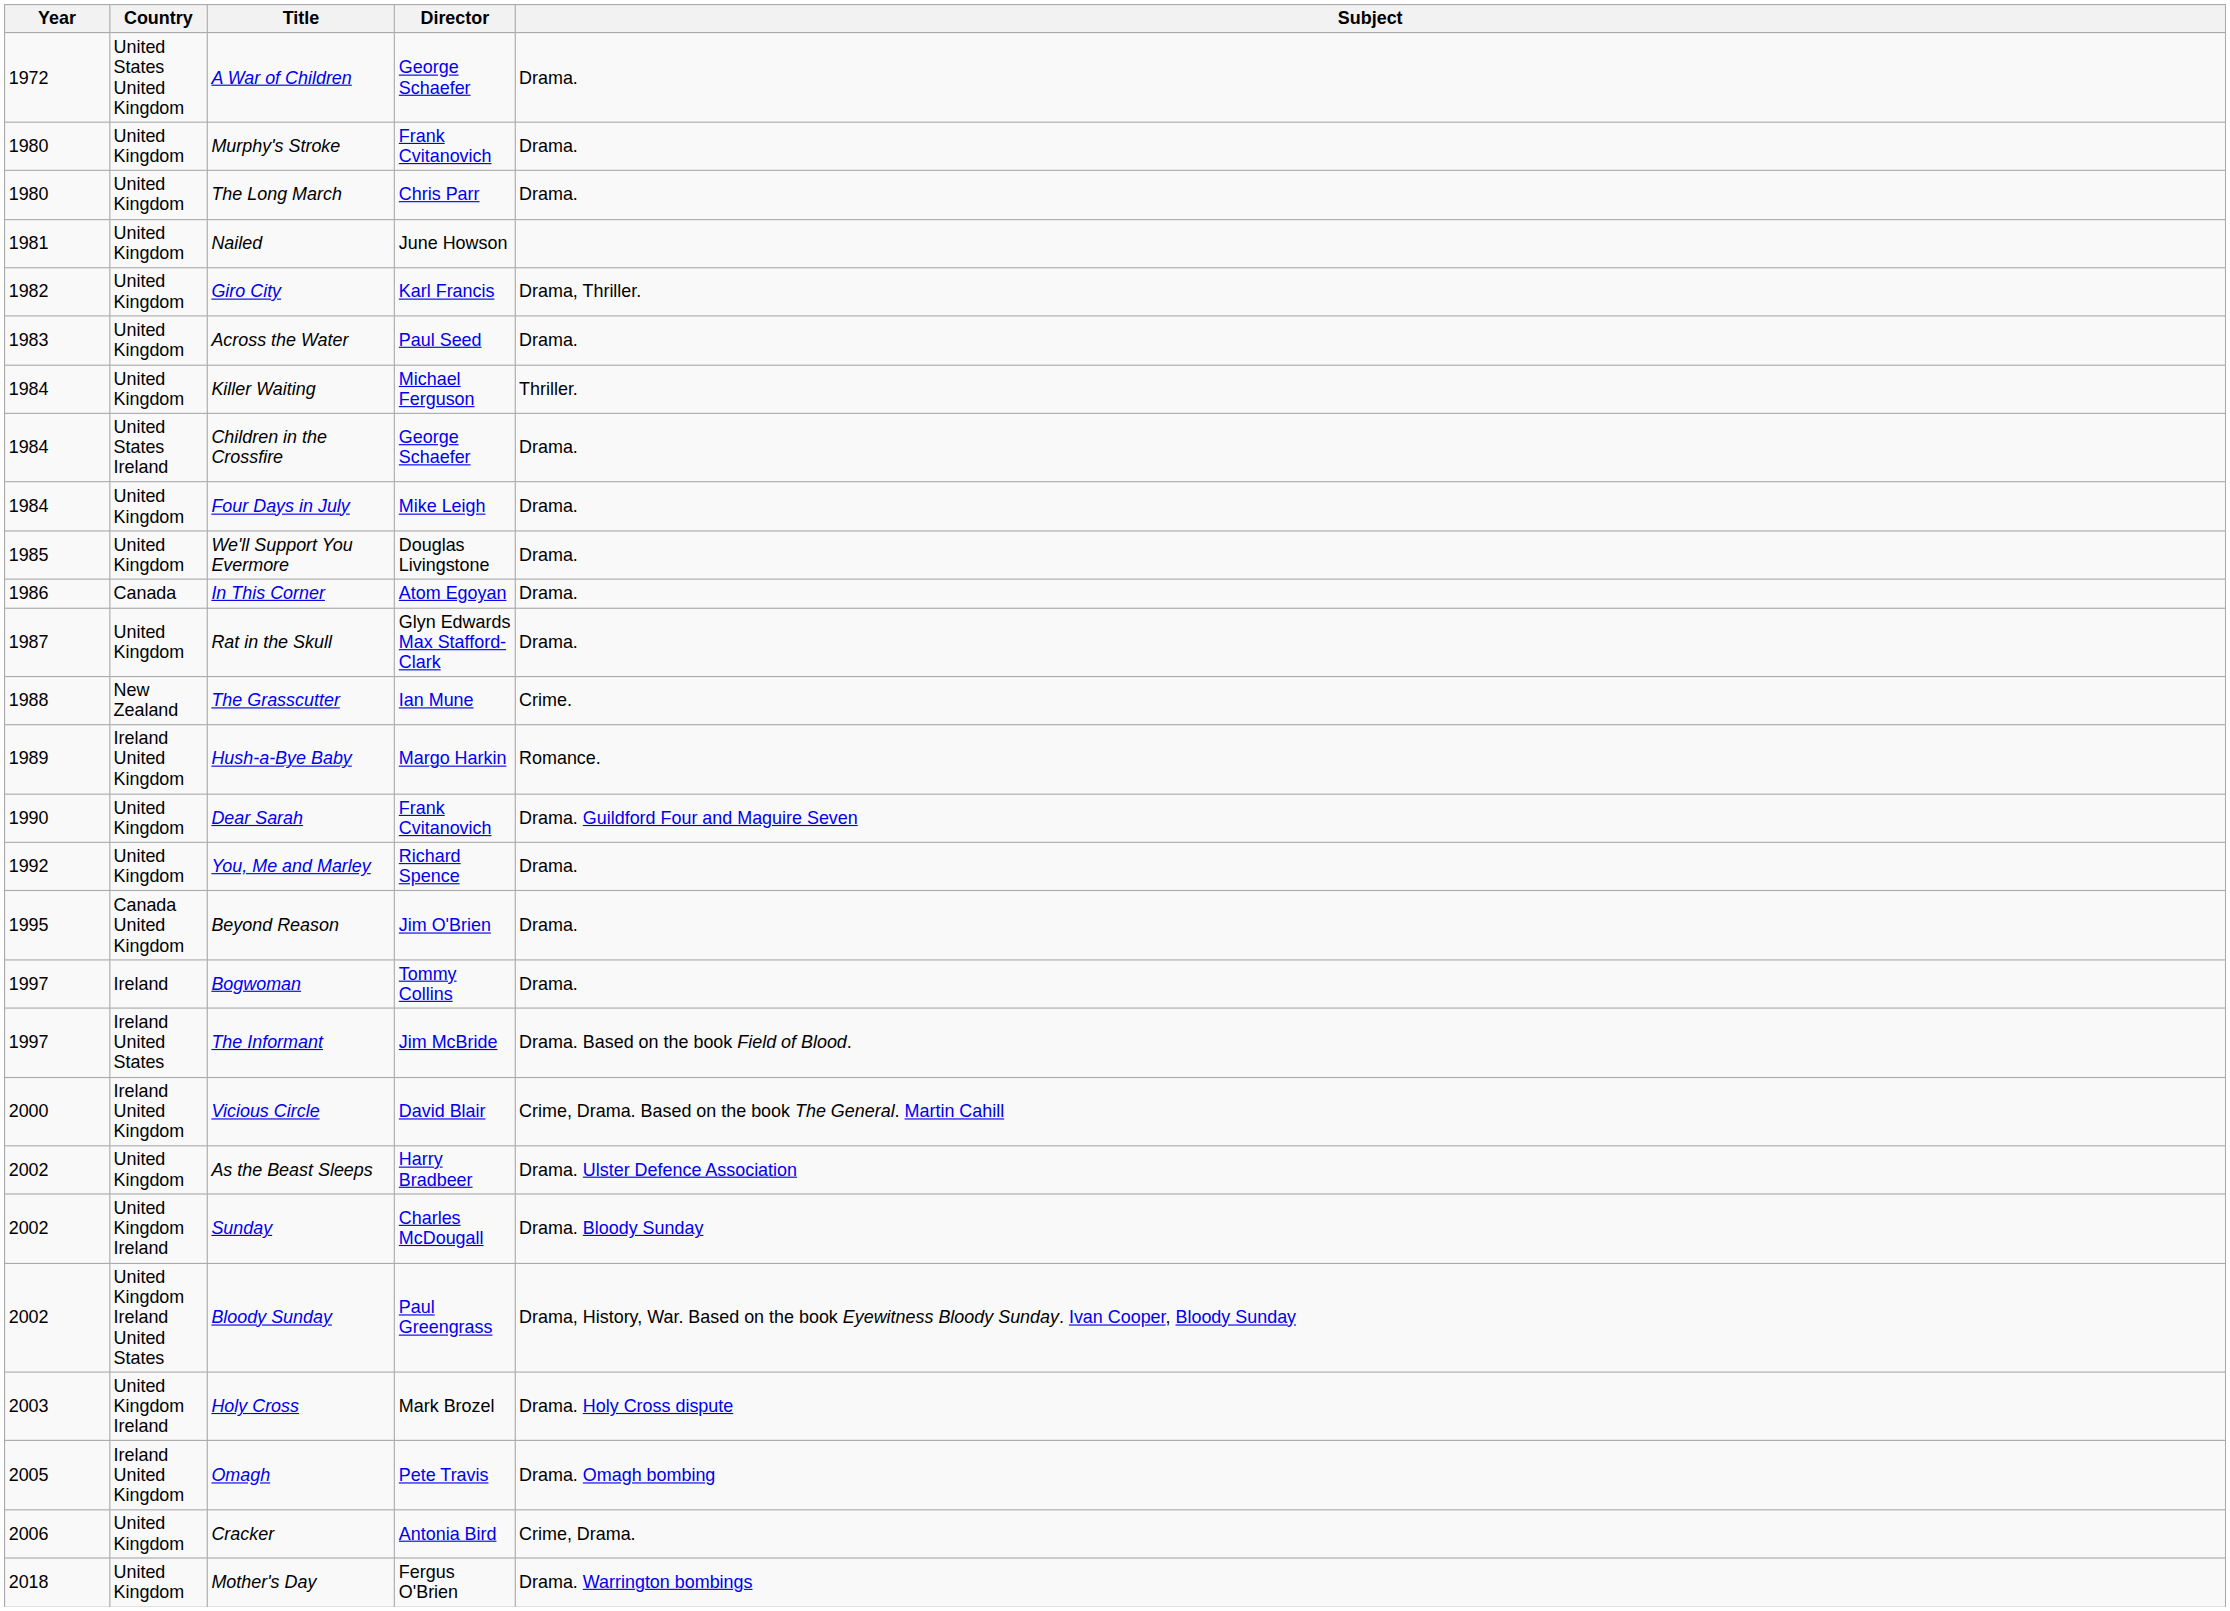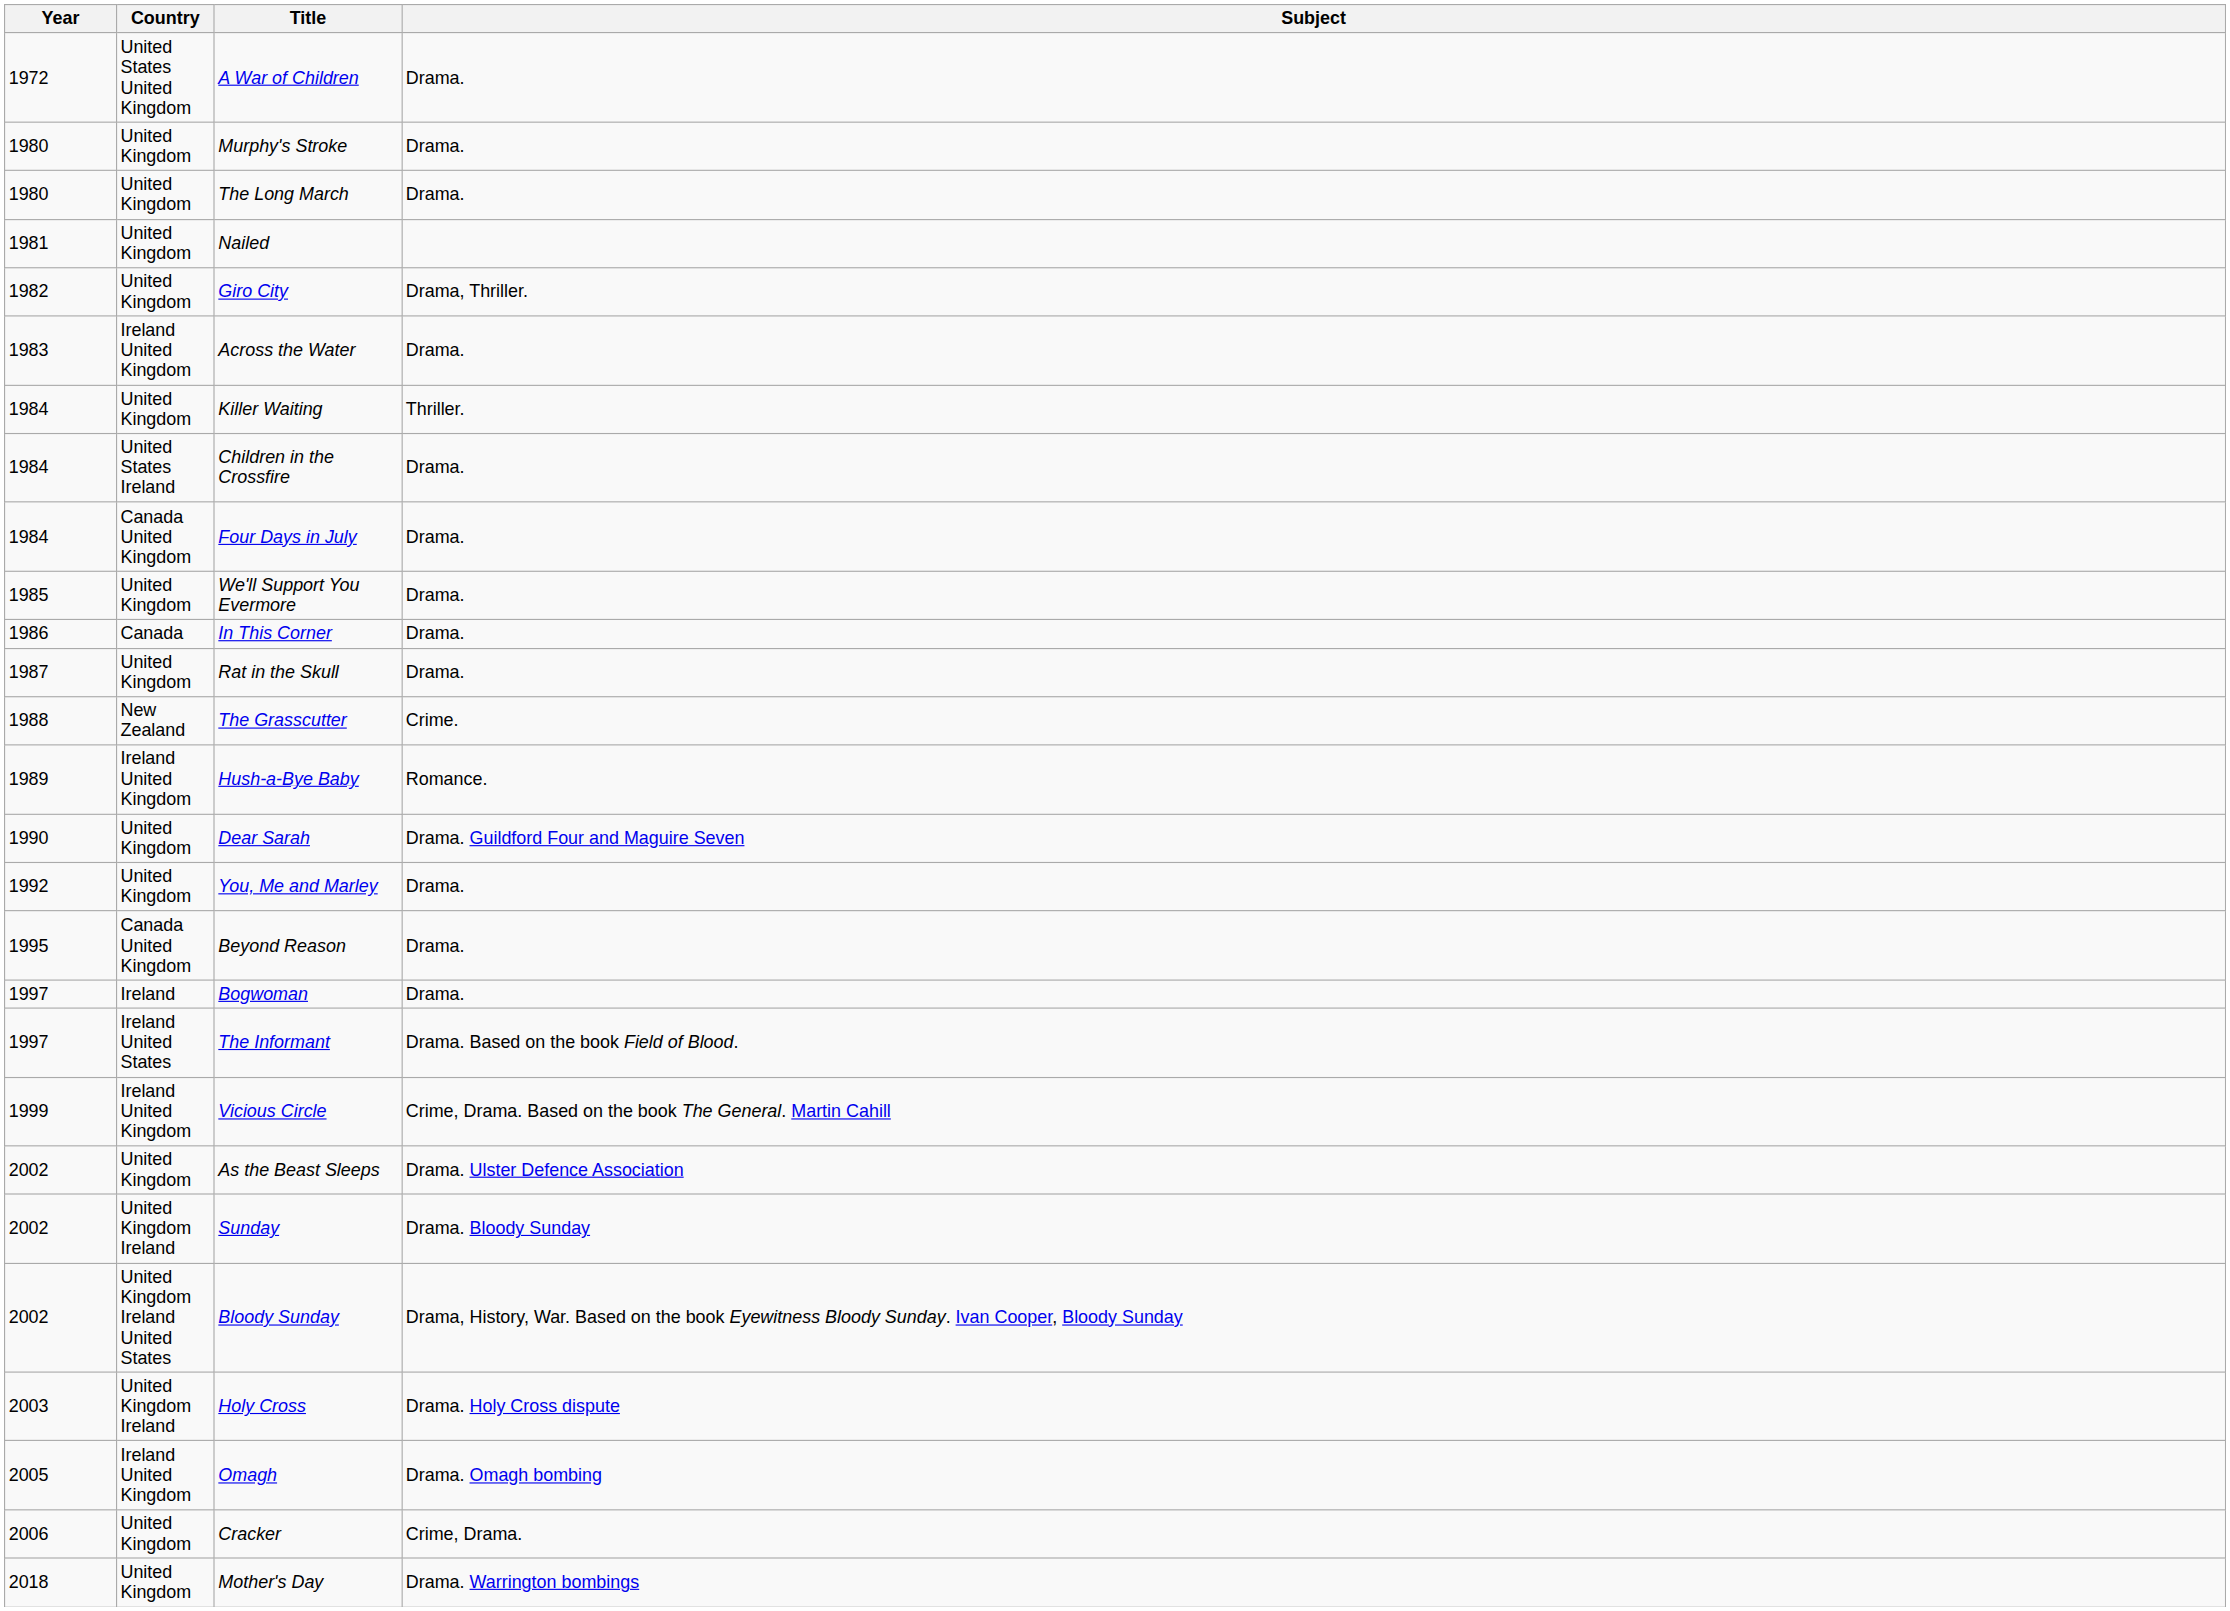 <table class="wikitable sortable" style="width:100%;">
 <tr>
 <th>Year</th>
 <th width= 80>Country</th>
 <th class="unsortable" style="width:160px;">Title</th>
-<th width=100>Director</th>
 <th class="unsortable">Subject</th>
 </tr>
 <tr>
 <td>1972</td>
 <td>United States<br>United Kingdom</td>
 <td><em><a href='#'>A War of Children</a></em></td>
-<td><a href='#'>George Schaefer</a></td>
 <td>Drama.</td>
 </tr>
 <tr>
 <td>1980</td>
 <td>United Kingdom</td>
 <td><em>Murphy's Stroke</em></td>
-<td><a href='#'>Frank Cvitanovich</a></td>
 <td>Drama.</td>
 </tr>
 <tr>
 <td>1980</td>
 <td>United Kingdom</td>
 <td><em>The Long March</em></td>
-<td><a href='#'>Chris Parr</a></td>
 <td>Drama.</td>
 </tr>
 <tr>
 <td>1981</td>
 <td>United Kingdom</td>
 <td><em>Nailed</em></td>
-<td>June Howson</td>
 <td></td>
 </tr>
 <tr>
 <td>1982</td>
 <td>United Kingdom</td>
 <td><em><a href='#'>Giro City</a></em></td>
-<td><a href='#'>Karl Francis</a></td>
 <td>Drama, Thriller.</td>
 </tr>
 <tr>
 <td>1983</td>
-<td>United Kingdom</td>
+<td>Ireland<br>United Kingdom</td>
 <td><em>Across the Water</em></td>
-<td><a href='#'>Paul Seed</a></td>
 <td>Drama.</td>
 </tr>
 <tr>
 <td>1984</td>
 <td>United Kingdom</td>
 <td><em>Killer Waiting</em></td>
-<td><a href='#'>Michael Ferguson</a></td>
 <td>Thriller.</td>
 </tr>
 <tr>
 <td>1984</td>
 <td>United States<br>Ireland</td>
 <td><em>Children in the Crossfire</em></td>
-<td><a href='#'>George Schaefer</a></td>
 <td>Drama.</td>
 </tr>
 <tr>
 <td>1984</td>
-<td>United Kingdom</td>
+<td>Canada<br>United Kingdom</td>
 <td><em><a href='#'>Four Days in July</a></em></td>
-<td><a href='#'>Mike Leigh</a></td>
 <td>Drama.</td>
 </tr>
 <tr>
 <td>1985</td>
 <td>United Kingdom</td>
 <td><em>We'll Support You Evermore</em></td>
-<td>Douglas Livingstone</td>
 <td>Drama.</td>
 </tr>
 <tr>
 <td>1986</td>
 <td>Canada</td>
 <td><em><a href='#'>In This Corner</a></em></td>
-<td><a href='#'>Atom Egoyan</a></td>
 <td>Drama.</td>
 </tr>
 <tr>
 <td>1987</td>
 <td>United Kingdom</td>
 <td><em>Rat in the Skull</em></td>
-<td>Glyn Edwards<br><a href='#'>Max Stafford-Clark</a></td>
 <td>Drama.</td>
 </tr>
 <tr>
 <td>1988</td>
 <td>New Zealand</td>
 <td><em><a href='#'>The Grasscutter</a></em></td>
-<td><a href='#'>Ian Mune</a></td>
 <td>Crime.</td>
 </tr>
 <tr>
 <td>1989</td>
 <td>Ireland<br>United Kingdom</td>
 <td><em><a href='#'>Hush-a-Bye Baby</a></em></td>
-<td><a href='#'>Margo Harkin</a></td>
 <td>Romance.</td>
 </tr>
 <tr>
 <td>1990</td>
 <td>United Kingdom</td>
 <td><em><a href='#'>Dear Sarah</a></em></td>
-<td><a href='#'>Frank Cvitanovich</a></td>
 <td>Drama. <a href='#'>Guildford Four and Maguire Seven</a></td>
 </tr>
 <tr>
 <td>1992</td>
 <td>United Kingdom</td>
 <td><em><a href='#'>You, Me and Marley</a></em></td>
-<td><a href='#'>Richard Spence</a></td>
 <td>Drama.</td>
 </tr>
 <tr>
 <td>1995</td>
 <td>Canada<br>United Kingdom</td>
 <td><em>Beyond Reason</em></td>
-<td><a href='#'>Jim O'Brien</a></td>
 <td>Drama.</td>
 </tr>
 <tr>
 <td>1997</td>
 <td>Ireland</td>
 <td><em><a href='#'>Bogwoman</a></em></td>
-<td><a href='#'>Tommy Collins</a></td>
 <td>Drama.</td>
 </tr>
 <tr>
 <td>1997</td>
 <td>Ireland<br>United States</td>
 <td><em><a href='#'>The Informant</a></em></td>
-<td><a href='#'>Jim McBride</a></td>
 <td>Drama. Based on the book <em>Field of Blood</em>.</td>
 </tr>
 <tr>
-<td>2000</td>
+<td>1999</td>
 <td>Ireland<br>United Kingdom</td>
 <td><em><a href='#'>Vicious Circle</a></em></td>
-<td><a href='#'>David Blair</a></td>
 <td>Crime, Drama. Based on the book <em>The General</em>. <a href='#'>Martin Cahill</a></td>
 </tr>
 <tr>
 <td>2002</td>
 <td>United Kingdom</td>
 <td><em>As the Beast Sleeps</em></td>
-<td><a href='#'>Harry Bradbeer</a></td>
 <td>Drama. <a href='#'>Ulster Defence Association</a></td>
 </tr>
 <tr>
 <td>2002</td>
 <td>United Kingdom<br>Ireland</td>
 <td><em><a href='#'>Sunday</a></em></td>
-<td><a href='#'>Charles McDougall</a></td>
 <td>Drama. <a href='#'>Bloody Sunday</a></td>
 </tr>
 <tr>
 <td>2002</td>
 <td>United Kingdom<br>Ireland<br>United States</td>
 <td><em><a href='#'>Bloody Sunday</a></em></td>
-<td><a href='#'>Paul Greengrass</a></td>
 <td>Drama, History, War. Based on the book <em>Eyewitness Bloody Sunday</em>. <a href='#'>Ivan Cooper</a>, <a href='#'>Bloody Sunday</a></td>
 </tr>
 <tr>
 <td>2003</td>
 <td>United Kingdom<br>Ireland</td>
 <td><em><a href='#'>Holy Cross</a></em></td>
-<td>Mark Brozel</td>
 <td>Drama. <a href='#'>Holy Cross dispute</a></td>
 </tr>
 <tr>
 <td>2005</td>
 <td>Ireland<br>United Kingdom</td>
 <td><em><a href='#'>Omagh</a></em></td>
-<td><a href='#'>Pete Travis</a></td>
 <td>Drama. <a href='#'>Omagh bombing</a></td>
 </tr>
 <tr>
 <td>2006</td>
 <td>United Kingdom</td>
 <td><em>Cracker</em></td>
-<td><a href='#'>Antonia Bird</a></td>
 <td>Crime, Drama.</td>
 </tr>
 <tr>
 <td>2018</td>
 <td>United Kingdom</td>
 <td><em>Mother's Day</em></td>
-<td>Fergus O'Brien</td>
 <td>Drama. <a href='#'>Warrington bombings</a></td>
 </tr>
 </table>
